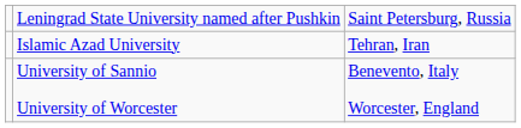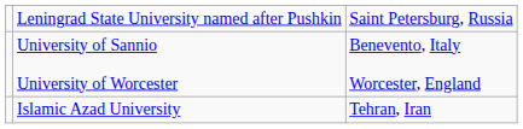 <table class="wikitable">
 <tr>
 <td></td>
 <td> <a href='#'>Leningrad State University named after Pushkin</a></td>
 <td><a href='#'>Saint Petersburg</a>, <a href='#'>Russia</a></td>
 </tr>
 <tr>
 <td></td>
+<td> <a href='#'>University of Sannio</a><br><br> <a href='#'>University of Worcester</a></td>
+<td><a href='#'>Benevento</a>, <a href='#'>Italy</a><br><br><a href='#'>Worcester</a>, <a href='#'>England</a><br></td>
+</tr>
+<tr>
+<td></td>
 <td> <a href='#'>Islamic Azad University</a></td>
 <td><a href='#'>Tehran</a>, <a href='#'>Iran</a></td>
 </tr>
-<tr>
-<td></td>
-<td> <a href='#'>University of Sannio</a><br><br> <a href='#'>University of Worcester</a></td>
-<td><a href='#'>Benevento</a>, <a href='#'>Italy</a><br><br><a href='#'>Worcester</a>, <a href='#'>England</a><br></td>
-</tr>
 </table>
